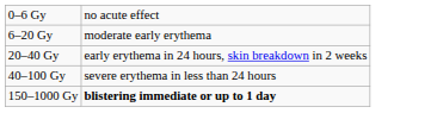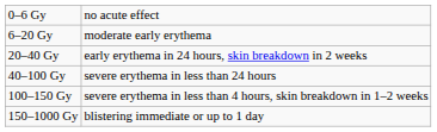 <table class="wikitable">
 <tr>
 <td>0–6 Gy</td>
 <td>no acute effect</td>
 </tr>
 <tr>
 <td>6–20 Gy</td>
 <td>moderate early erythema</td>
 </tr>
 <tr>
 <td>20–40 Gy</td>
 <td>early erythema in 24 hours, <a href='#'>skin breakdown</a> in 2 weeks</td>
 </tr>
 <tr>
 <td>40–100 Gy</td>
 <td>severe erythema in less than 24 hours</td>
 </tr>
 <tr>
+<td>100–150 Gy</td>
+<td>severe erythema in less than 4 hours, skin breakdown in 1–2 weeks</td>
+</tr>
+<tr>
 <td>150–1000 Gy</td>
-<td><strong>blistering immediate or up to 1 day</strong></td>
+<td>blistering immediate or up to 1 day</td>
 </tr>
 </table>
